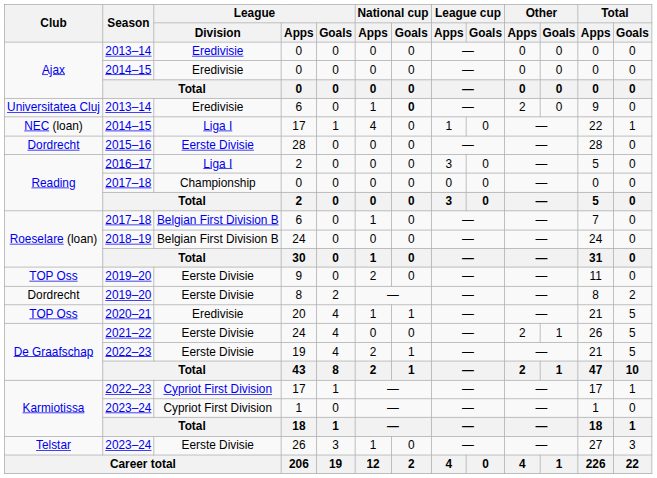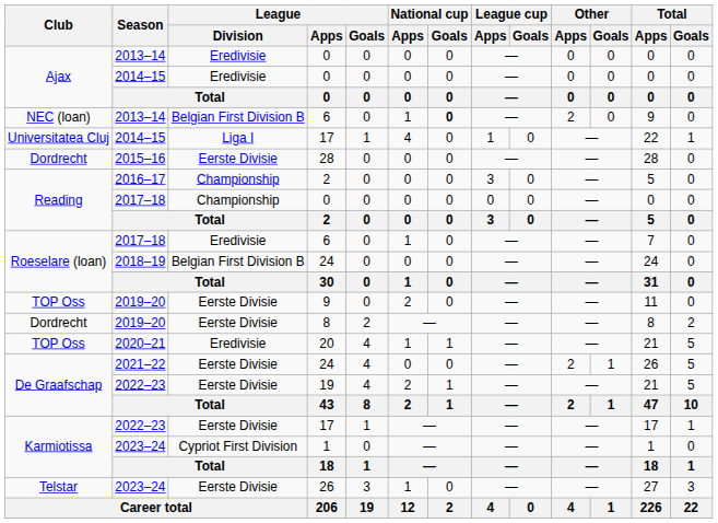 <table class="wikitable" style="text-align: center">
 <tr>
 <th rowspan="2">Club</th>
 <th rowspan="2">Season</th>
 <th colspan="3">League</th>
 <th colspan="2">National cup</th>
 <th colspan="2">League cup</th>
 <th colspan="2">Other</th>
 <th colspan="2">Total</th>
 </tr>
 <tr>
 <th>Division</th>
 <th>Apps</th>
 <th>Goals</th>
 <th>Apps</th>
 <th>Goals</th>
 <th>Apps</th>
 <th>Goals</th>
 <th>Apps</th>
 <th>Goals</th>
 <th>Apps</th>
 <th>Goals</th>
 </tr>
 <tr>
 <td rowspan="3"><a href='#'>Ajax</a></td>
 <td><a href='#'>2013–14</a></td>
 <td><a href='#'>Eredivisie</a></td>
 <td>0</td>
 <td>0</td>
 <td>0</td>
 <td>0</td>
 <td colspan="2">—</td>
 <td>0</td>
 <td>0</td>
 <td>0</td>
 <td>0</td>
 </tr>
 <tr>
 <td><a href='#'>2014–15</a></td>
 <td>Eredivisie</td>
 <td>0</td>
 <td>0</td>
 <td>0</td>
 <td>0</td>
 <td colspan="2">—</td>
 <td>0</td>
 <td>0</td>
 <td>0</td>
 <td>0</td>
 </tr>
 <tr>
 <th colspan="2">Total</th>
 <th>0</th>
 <th>0</th>
 <th>0</th>
 <th>0</th>
 <th colspan="2">—</th>
 <th>0</th>
 <th>0</th>
 <th>0</th>
 <th>0</th>
 </tr>
 <tr>
-<td><a href='#'>Universitatea Cluj</a></td>
+<td><a href='#'>NEC</a> (loan)</td>
 <td><a href='#'>2013–14</a></td>
-<td>Eredivisie</td>
+<td><a href='#'>Belgian First Division B</a></td>
 <td>6</td>
 <td>0</td>
 <td>1</td>
 <td><strong>0</strong></td>
 <td colspan="2">—</td>
 <td>2</td>
 <td>0</td>
 <td>9</td>
 <td>0</td>
 </tr>
 <tr>
-<td><a href='#'>NEC</a> (loan)</td>
+<td><a href='#'>Universitatea Cluj</a></td>
 <td><a href='#'>2014–15</a></td>
 <td><a href='#'>Liga I</a></td>
 <td>17</td>
 <td>1</td>
 <td>4</td>
 <td>0</td>
 <td>1</td>
 <td>0</td>
 <td colspan="2">—</td>
 <td>22</td>
 <td>1</td>
 </tr>
 <tr>
 <td><a href='#'>Dordrecht</a></td>
 <td><a href='#'>2015–16</a></td>
 <td><a href='#'>Eerste Divisie</a></td>
 <td>28</td>
 <td>0</td>
 <td>0</td>
 <td>0</td>
 <td colspan="2">—</td>
 <td colspan="2">—</td>
 <td>28</td>
 <td>0</td>
 </tr>
 <tr>
 <td rowspan="3"><a href='#'>Reading</a></td>
 <td><a href='#'>2016–17</a></td>
-<td><a href='#'>Liga I</a></td>
+<td><a href='#'>Championship</a></td>
 <td>2</td>
 <td>0</td>
 <td>0</td>
 <td>0</td>
 <td>3</td>
 <td>0</td>
 <td colspan="2">—</td>
 <td>5</td>
 <td>0</td>
 </tr>
 <tr>
 <td><a href='#'>2017–18</a></td>
 <td>Championship</td>
 <td>0</td>
 <td>0</td>
 <td>0</td>
 <td>0</td>
 <td>0</td>
 <td>0</td>
 <td colspan="2">—</td>
 <td>0</td>
 <td>0</td>
 </tr>
 <tr>
 <th colspan="2">Total</th>
 <th>2</th>
 <th>0</th>
 <th>0</th>
 <th>0</th>
 <th>3</th>
 <th>0</th>
 <th colspan="2">—</th>
 <th>5</th>
 <th>0</th>
 </tr>
 <tr>
 <td rowspan="3"><a href='#'>Roeselare</a> (loan)</td>
 <td><a href='#'>2017–18</a></td>
-<td><a href='#'>Belgian First Division B</a></td>
+<td>Eredivisie</td>
 <td>6</td>
 <td>0</td>
 <td>1</td>
 <td>0</td>
 <td colspan="2">—</td>
 <td colspan="2">—</td>
 <td>7</td>
 <td>0</td>
 </tr>
 <tr>
 <td><a href='#'>2018–19</a></td>
 <td>Belgian First Division B</td>
 <td>24</td>
 <td>0</td>
 <td>0</td>
 <td>0</td>
 <td colspan="2">—</td>
 <td colspan="2">—</td>
 <td>24</td>
 <td>0</td>
 </tr>
 <tr>
 <th colspan="2">Total</th>
 <th>30</th>
 <th>0</th>
 <th>1</th>
 <th>0</th>
 <th colspan="2">—</th>
 <th colspan="2">—</th>
 <th>31</th>
 <th>0</th>
 </tr>
 <tr>
 <td><a href='#'>TOP Oss</a></td>
 <td><a href='#'>2019–20</a></td>
 <td>Eerste Divisie</td>
 <td>9</td>
 <td>0</td>
 <td>2</td>
 <td>0</td>
 <td colspan="2">—</td>
 <td colspan="2">—</td>
 <td>11</td>
 <td>0</td>
 </tr>
 <tr>
 <td>Dordrecht</td>
 <td><a href='#'>2019–20</a></td>
 <td>Eerste Divisie</td>
 <td>8</td>
 <td>2</td>
 <td colspan="2">—</td>
 <td colspan="2">—</td>
 <td colspan="2">—</td>
 <td>8</td>
 <td>2</td>
 </tr>
 <tr>
 <td><a href='#'>TOP Oss</a></td>
 <td><a href='#'>2020–21</a></td>
 <td>Eredivisie</td>
 <td>20</td>
 <td>4</td>
 <td>1</td>
 <td>1</td>
 <td colspan="2">—</td>
 <td colspan="2">—</td>
 <td>21</td>
 <td>5</td>
 </tr>
 <tr>
 <td rowspan="3"><a href='#'>De Graafschap</a></td>
 <td><a href='#'>2021–22</a></td>
 <td>Eerste Divisie</td>
 <td>24</td>
 <td>4</td>
 <td>0</td>
 <td>0</td>
 <td colspan="2">—</td>
 <td>2</td>
 <td>1</td>
 <td>26</td>
 <td>5</td>
 </tr>
 <tr>
 <td><a href='#'>2022–23</a></td>
 <td>Eerste Divisie</td>
 <td>19</td>
 <td>4</td>
 <td>2</td>
 <td>1</td>
 <td colspan="2">—</td>
 <td colspan="2">—</td>
 <td>21</td>
 <td>5</td>
 </tr>
 <tr>
 <th colspan="2">Total</th>
 <th>43</th>
 <th>8</th>
 <th>2</th>
 <th>1</th>
 <th colspan="2">—</th>
 <th>2</th>
 <th>1</th>
 <th>47</th>
 <th>10</th>
 </tr>
 <tr>
 <td rowspan="3"><a href='#'>Karmiotissa</a></td>
 <td><a href='#'>2022–23</a></td>
-<td><a href='#'>Cypriot First Division</a></td>
+<td>Eerste Divisie</td>
 <td>17</td>
 <td>1</td>
 <td colspan="2">—</td>
 <td colspan="2">—</td>
 <td colspan="2">—</td>
 <td>17</td>
 <td>1</td>
 </tr>
 <tr>
 <td><a href='#'>2023–24</a></td>
 <td>Cypriot First Division</td>
 <td>1</td>
 <td>0</td>
 <td colspan="2">—</td>
 <td colspan="2">—</td>
 <td colspan="2">—</td>
 <td>1</td>
 <td>0</td>
 </tr>
 <tr>
 <th colspan="2">Total</th>
 <th>18</th>
 <th>1</th>
 <th colspan="2">—</th>
 <th colspan="2">—</th>
 <th colspan="2">—</th>
 <th>18</th>
 <th>1</th>
 </tr>
 <tr>
 <td><a href='#'>Telstar</a></td>
 <td><a href='#'>2023–24</a></td>
 <td>Eerste Divisie</td>
 <td>26</td>
 <td>3</td>
 <td>1</td>
 <td>0</td>
 <td colspan="2">—</td>
 <td colspan="2">—</td>
 <td>27</td>
 <td>3</td>
 </tr>
 <tr>
 <th colspan="3">Career total</th>
 <th>206</th>
 <th>19</th>
 <th>12</th>
 <th>2</th>
 <th>4</th>
 <th>0</th>
 <th>4</th>
 <th>1</th>
 <th>226</th>
 <th>22</th>
 </tr>
 </table>
